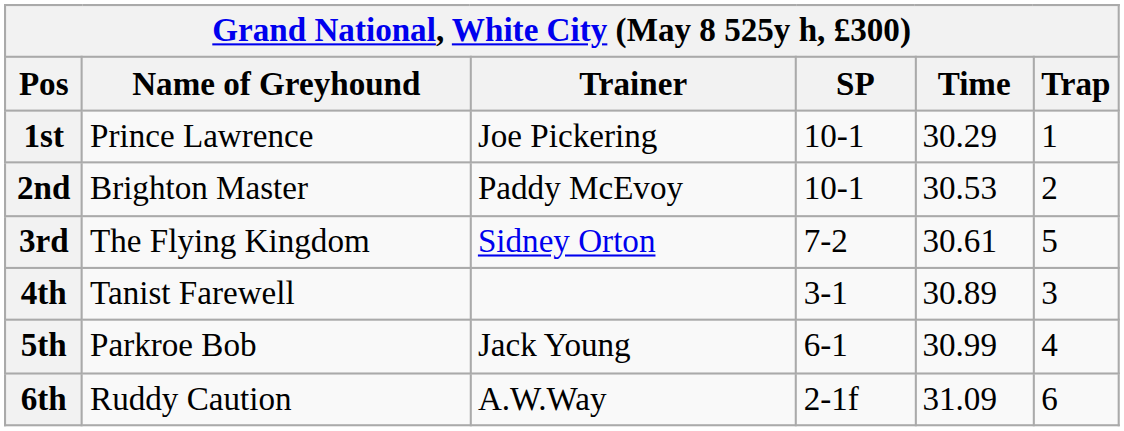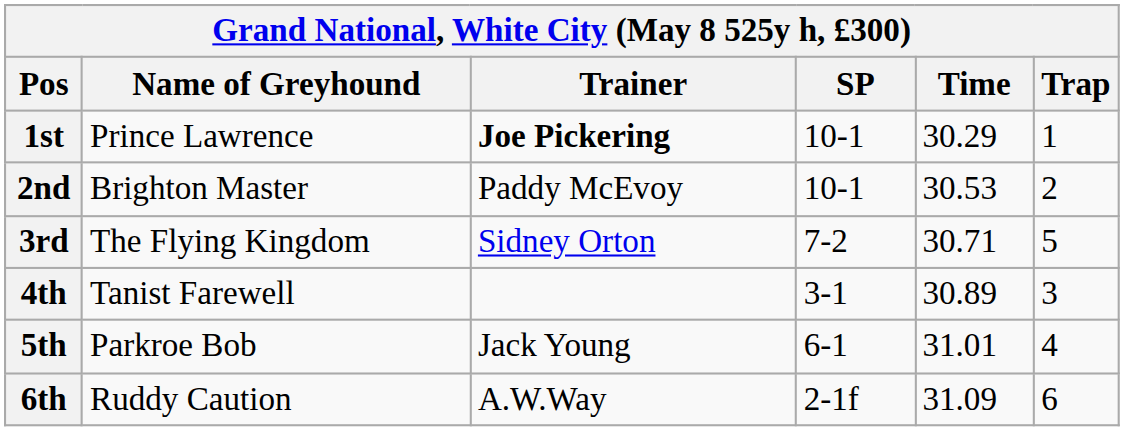 <table class="wikitable">
 <tr>
 <th colspan="6"><a href='#'>Grand National</a>, <a href='#'>White City</a> (May 8 525y h, £300)</th>
 </tr>
 <tr>
 <th width=30>Pos</th>
 <th width=180>Name of Greyhound</th>
 <th width=150>Trainer</th>
 <th width=50>SP</th>
 <th width=50>Time</th>
 <th width=30>Trap</th>
 </tr>
 <tr>
 <th>1st</th>
 <td>Prince Lawrence</td>
-<td>Joe Pickering</td>
+<td><strong>Joe Pickering</strong></td>
 <td>10-1</td>
 <td>30.29</td>
 <td>1</td>
 </tr>
 <tr>
 <th>2nd</th>
 <td>Brighton Master</td>
 <td>Paddy McEvoy</td>
 <td>10-1</td>
 <td>30.53</td>
 <td>2</td>
 </tr>
 <tr>
 <th>3rd</th>
 <td>The Flying Kingdom</td>
 <td><a href='#'>Sidney Orton</a></td>
 <td>7-2</td>
-<td>30.61</td>
+<td>30.71</td>
 <td>5</td>
 </tr>
 <tr>
 <th>4th</th>
 <td>Tanist Farewell</td>
 <td></td>
 <td>3-1</td>
 <td>30.89</td>
 <td>3</td>
 </tr>
 <tr>
 <th>5th</th>
 <td>Parkroe Bob</td>
 <td>Jack Young</td>
 <td>6-1</td>
-<td>30.99</td>
+<td>31.01</td>
 <td>4</td>
 </tr>
 <tr>
 <th>6th</th>
 <td>Ruddy Caution</td>
 <td>A.W.Way</td>
 <td>2-1f</td>
 <td>31.09</td>
 <td>6</td>
 </tr>
 </table>
